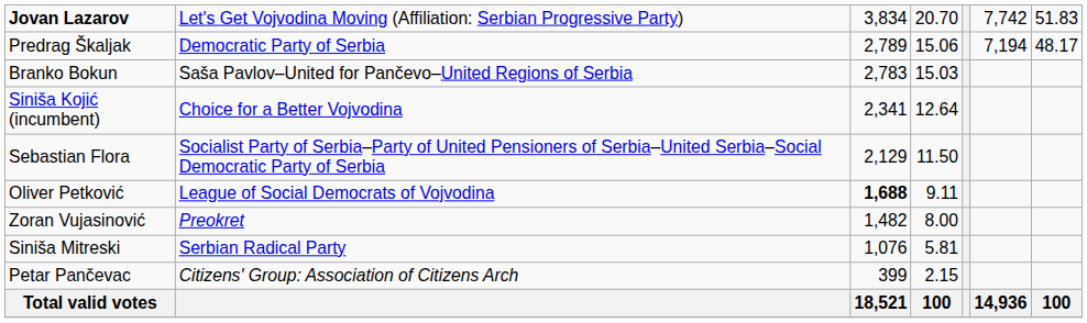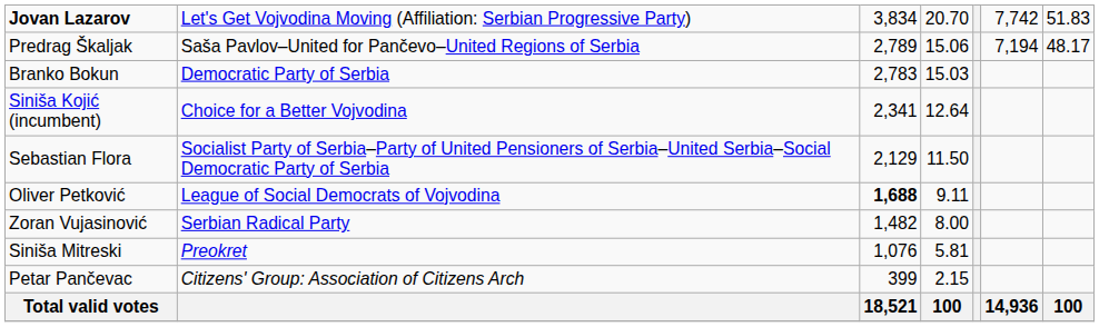 <table style="width:1000px;" class="wikitable">
 <tr>
 <td align="left"><strong>Jovan Lazarov</strong></td>
 <td align="left"><a href='#'>Let's Get Vojvodina Moving</a> (Affiliation: <a href='#'>Serbian Progressive Party</a>)</td>
 <td align="right">3,834</td>
 <td align="right">20.70</td>
 <th align="left"></th>
 <td align="right">7,742</td>
 <td align="right">51.83</td>
 </tr>
 <tr>
 <td align="left">Predrag Škaljak</td>
-<td align="left"><a href='#'>Democratic Party of Serbia</a></td>
+<td align="left">Saša Pavlov–United for Pančevo–<a href='#'>United Regions of Serbia</a></td>
 <td align="right">2,789</td>
 <td align="right">15.06</td>
 <th align="left"></th>
 <td align="right">7,194</td>
 <td align="right">48.17</td>
 </tr>
 <tr>
 <td align="left">Branko Bokun</td>
-<td align="left">Saša Pavlov–United for Pančevo–<a href='#'>United Regions of Serbia</a></td>
+<td align="left"><a href='#'>Democratic Party of Serbia</a></td>
 <td align="right">2,783</td>
 <td align="right">15.03</td>
 <th align="left"></th>
 <td align="right"></td>
 <td align="right"></td>
 </tr>
 <tr>
 <td align="left"><a href='#'>Siniša Kojić</a> (incumbent)</td>
 <td align="left"><a href='#'>Choice for a Better Vojvodina</a></td>
 <td align="right">2,341</td>
 <td align="right">12.64</td>
 <th align="left"></th>
 <td align="right"></td>
 <td align="right"></td>
 </tr>
 <tr>
 <td align="left">Sebastian Flora</td>
 <td align="left"><a href='#'>Socialist Party of Serbia</a>–<a href='#'>Party of United Pensioners of Serbia</a>–<a href='#'>United Serbia</a>–<a href='#'>Social Democratic Party of Serbia</a></td>
 <td align="right">2,129</td>
 <td align="right">11.50</td>
 <th align="left"></th>
 <td align="right"></td>
 <td align="right"></td>
 </tr>
 <tr>
 <td align="left">Oliver Petković</td>
 <td align="left"><a href='#'>League of Social Democrats of Vojvodina</a></td>
 <td align="right"><strong>1,688</strong></td>
 <td align="right">9.11</td>
 <th align="left"></th>
 <td align="right"></td>
 <td align="right"></td>
 </tr>
 <tr>
 <td align="left">Zoran Vujasinović</td>
-<td align="left"><em><a href='#'>Preokret</a></em></td>
+<td align="left"><a href='#'>Serbian Radical Party</a></td>
 <td align="right">1,482</td>
 <td align="right">8.00</td>
 <th align="left"></th>
 <td align="right"></td>
 <td align="right"></td>
 </tr>
 <tr>
 <td align="left">Siniša Mitreski</td>
-<td align="left"><a href='#'>Serbian Radical Party</a></td>
+<td align="left"><em><a href='#'>Preokret</a></em></td>
 <td align="right">1,076</td>
 <td align="right">5.81</td>
 <th align="left"></th>
 <td align="right"></td>
 <td align="right"></td>
 </tr>
 <tr>
 <td align="left">Petar Pančevac</td>
 <td align="left"><em>Citizens' Group: Association of Citizens Arch</em></td>
 <td align="right">399</td>
 <td align="right">2.15</td>
 <th align="left"></th>
 <td align="right"></td>
 <td align="right"></td>
 </tr>
 <tr>
 <th align="left">Total valid votes</th>
 <th align="left"></th>
 <th align="right">18,521</th>
 <th align="right">100</th>
 <th align="left"></th>
 <th align="right">14,936</th>
 <th align="right">100</th>
 </tr>
 <tr>
 </tr>
 </table>
